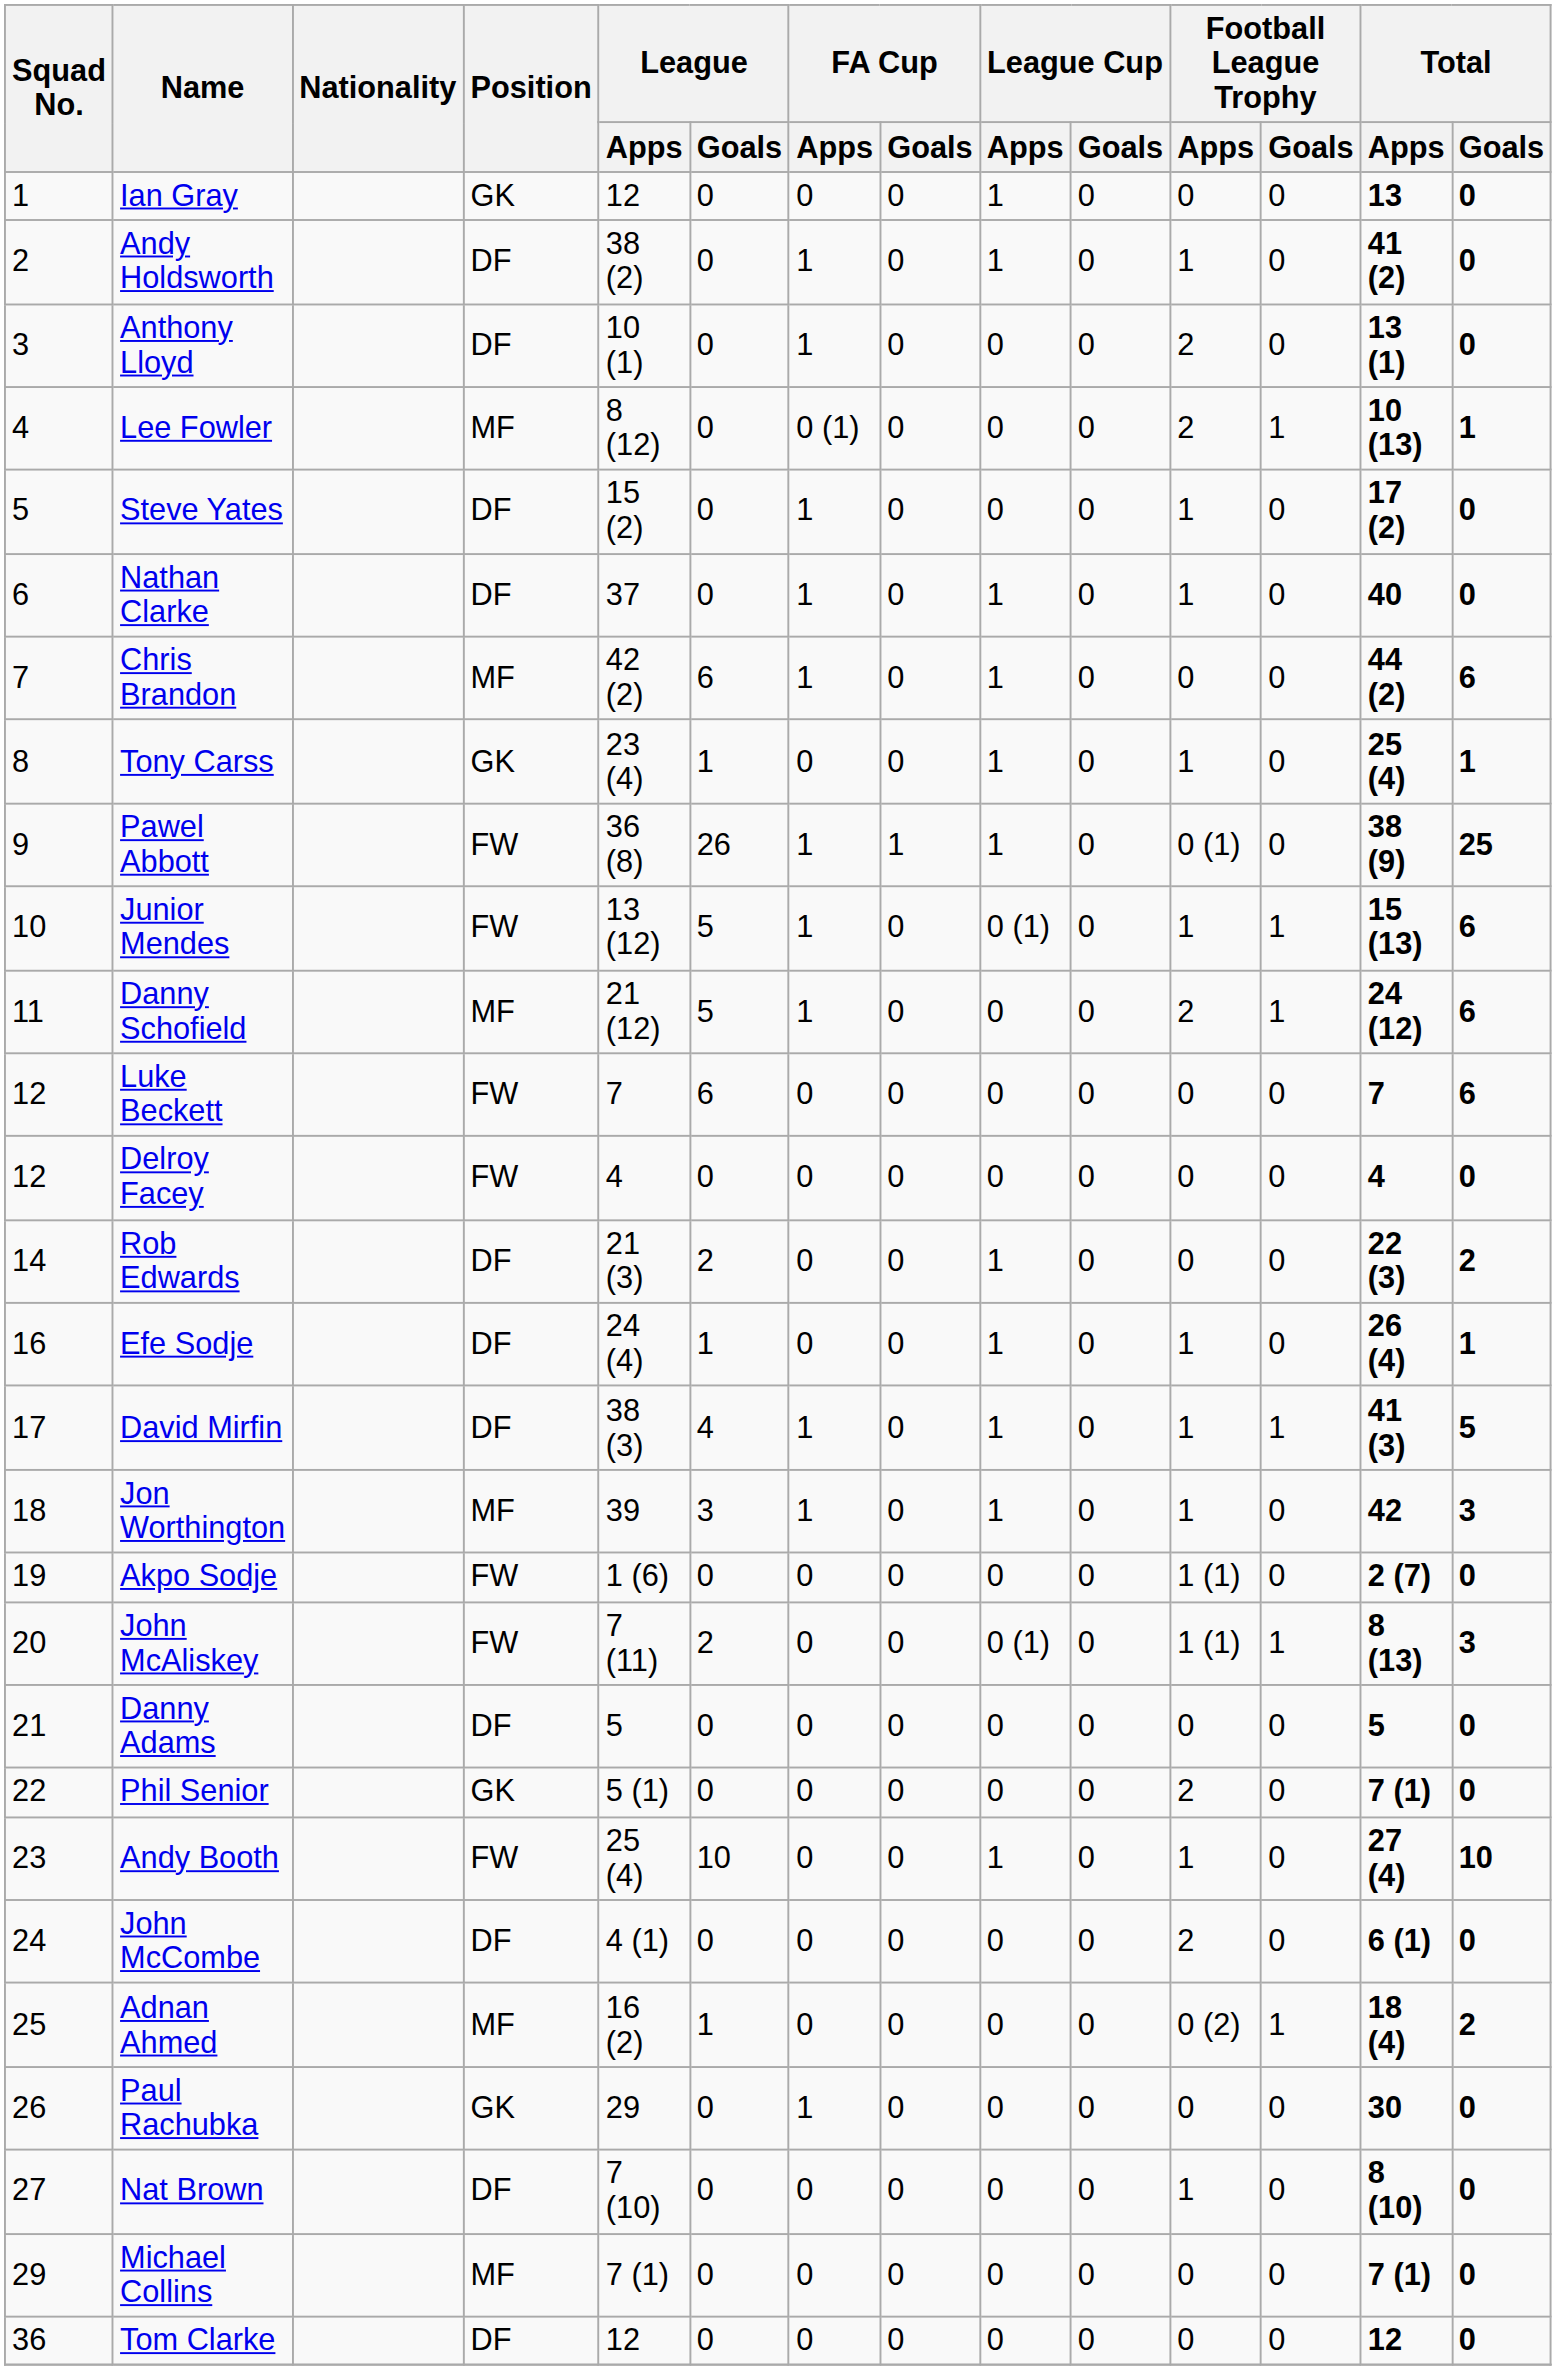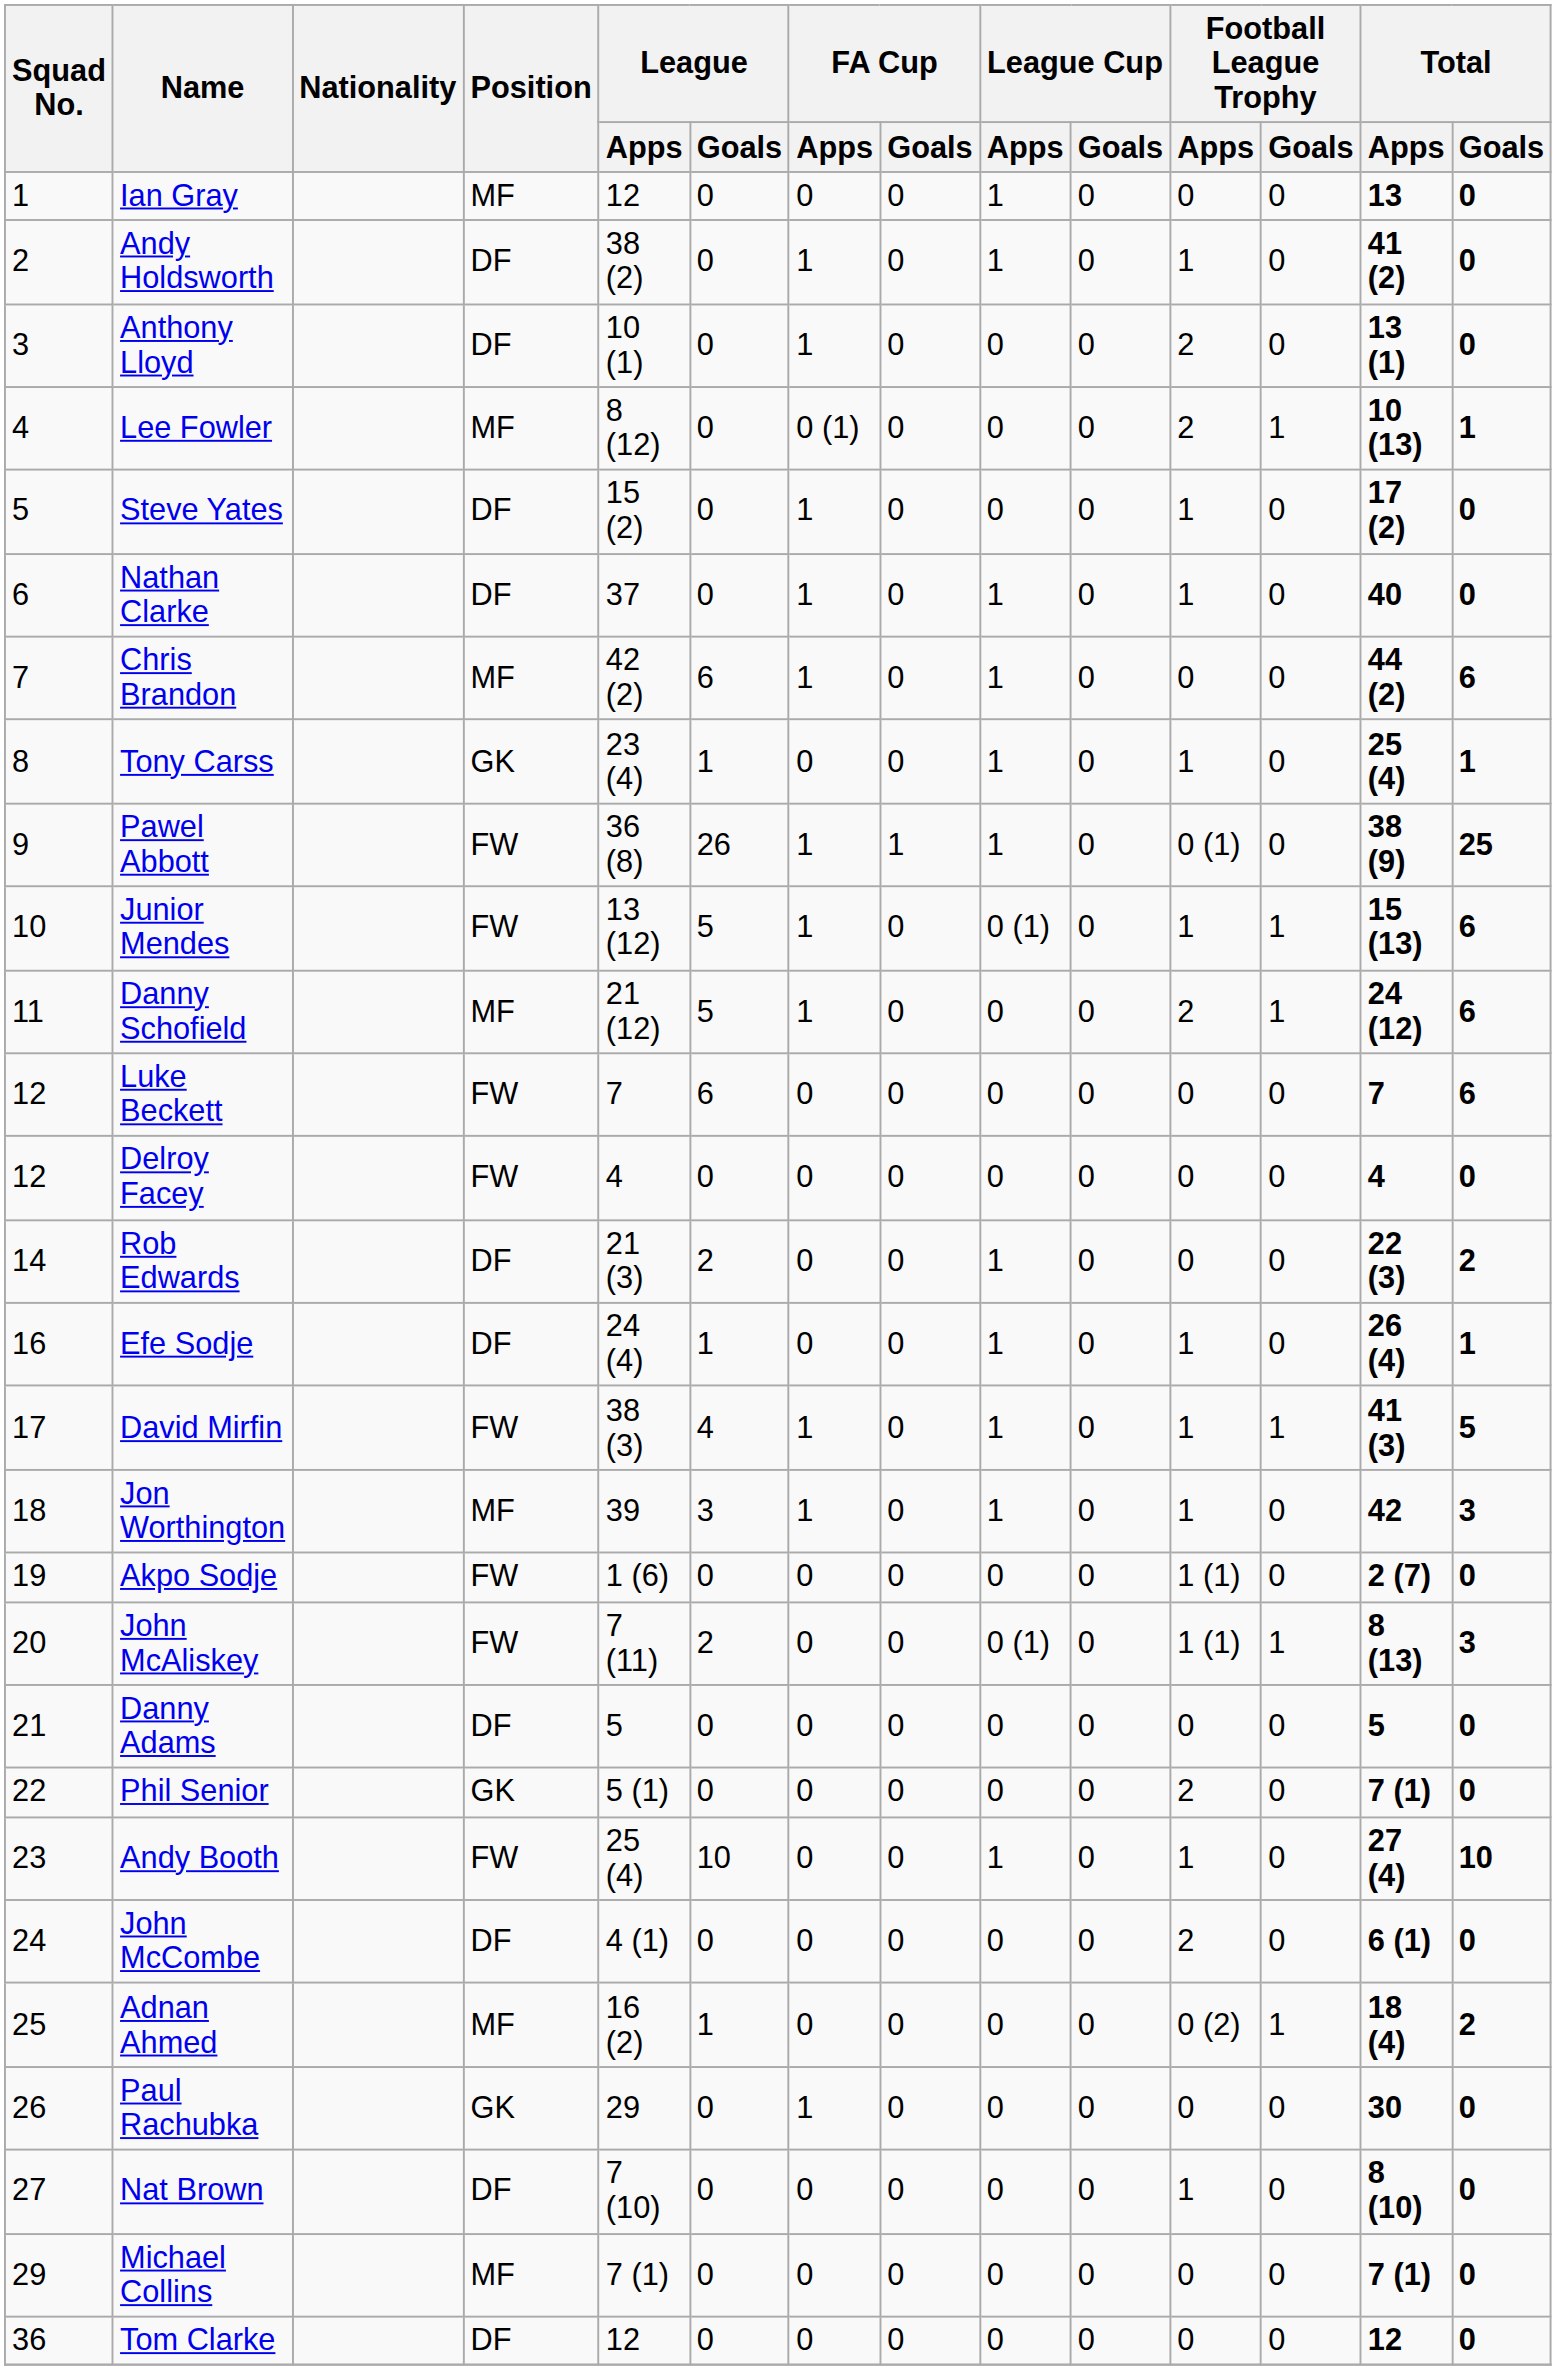 <table class="wikitable sortable">
 <tr>
 <th scope=col rowspan=2>Squad No.</th>
 <th scope=col rowspan=2>Name</th>
 <th scope=col rowspan=2>Nationality</th>
 <th scope=col rowspan=2>Position</th>
 <th colspan=2>League</th>
 <th colspan=2>FA Cup</th>
 <th colspan=2>League Cup</th>
 <th colspan=2>Football League Trophy</th>
 <th colspan=2>Total</th>
 </tr>
 <tr>
 <th>Apps</th>
 <th>Goals</th>
 <th>Apps</th>
 <th>Goals</th>
 <th>Apps</th>
 <th>Goals</th>
 <th>Apps</th>
 <th>Goals</th>
 <th>Apps</th>
 <th>Goals</th>
 </tr>
 <tr>
 <td>1</td>
 <td><a href='#'>Ian Gray</a></td>
 <td></td>
-<td>GK</td>
+<td>MF</td>
 <td>12</td>
 <td>0</td>
 <td>0</td>
 <td>0</td>
 <td>1</td>
 <td>0</td>
 <td>0</td>
 <td>0</td>
 <td><strong>13</strong></td>
 <td><strong>0</strong></td>
 </tr>
 <tr>
 <td>2</td>
 <td><a href='#'>Andy Holdsworth</a></td>
 <td></td>
 <td>DF</td>
 <td>38 (2)</td>
 <td>0</td>
 <td>1</td>
 <td>0</td>
 <td>1</td>
 <td>0</td>
 <td>1</td>
 <td>0</td>
 <td><strong>41 (2)</strong></td>
 <td><strong>0</strong></td>
 </tr>
 <tr>
 <td>3</td>
 <td><a href='#'>Anthony Lloyd</a></td>
 <td></td>
 <td>DF</td>
 <td>10 (1)</td>
 <td>0</td>
 <td>1</td>
 <td>0</td>
 <td>0</td>
 <td>0</td>
 <td>2</td>
 <td>0</td>
 <td><strong>13 (1)</strong></td>
 <td><strong>0</strong></td>
 </tr>
 <tr>
 <td>4</td>
 <td><a href='#'>Lee Fowler</a></td>
 <td></td>
 <td>MF</td>
 <td>8 (12)</td>
 <td>0</td>
 <td>0 (1)</td>
 <td>0</td>
 <td>0</td>
 <td>0</td>
 <td>2</td>
 <td>1</td>
 <td><strong>10 (13)</strong></td>
 <td><strong>1</strong></td>
 </tr>
 <tr>
 <td>5</td>
 <td><a href='#'>Steve Yates</a></td>
 <td></td>
 <td>DF</td>
 <td>15 (2)</td>
 <td>0</td>
 <td>1</td>
 <td>0</td>
 <td>0</td>
 <td>0</td>
 <td>1</td>
 <td>0</td>
 <td><strong>17 (2)</strong></td>
 <td><strong>0</strong></td>
 </tr>
 <tr>
 <td>6</td>
 <td><a href='#'>Nathan Clarke</a></td>
 <td></td>
 <td>DF</td>
 <td>37</td>
 <td>0</td>
 <td>1</td>
 <td>0</td>
 <td>1</td>
 <td>0</td>
 <td>1</td>
 <td>0</td>
 <td><strong>40</strong></td>
 <td><strong>0</strong></td>
 </tr>
 <tr>
 <td>7</td>
 <td><a href='#'>Chris Brandon</a></td>
 <td></td>
 <td>MF</td>
 <td>42 (2)</td>
 <td>6</td>
 <td>1</td>
 <td>0</td>
 <td>1</td>
 <td>0</td>
 <td>0</td>
 <td>0</td>
 <td><strong>44 (2)</strong></td>
 <td><strong>6</strong></td>
 </tr>
 <tr>
 <td>8</td>
 <td><a href='#'>Tony Carss</a></td>
 <td></td>
 <td>GK</td>
 <td>23 (4)</td>
 <td>1</td>
 <td>0</td>
 <td>0</td>
 <td>1</td>
 <td>0</td>
 <td>1</td>
 <td>0</td>
 <td><strong>25 (4)</strong></td>
 <td><strong>1</strong></td>
 </tr>
 <tr>
 <td>9</td>
 <td><a href='#'>Pawel Abbott</a></td>
 <td></td>
 <td>FW</td>
 <td>36 (8)</td>
 <td>26</td>
 <td>1</td>
 <td>1</td>
 <td>1</td>
 <td>0</td>
 <td>0 (1)</td>
 <td>0</td>
 <td><strong>38 (9)</strong></td>
 <td><strong>25</strong></td>
 </tr>
 <tr>
 <td>10</td>
 <td><a href='#'>Junior Mendes</a></td>
 <td></td>
 <td>FW</td>
 <td>13 (12)</td>
 <td>5</td>
 <td>1</td>
 <td>0</td>
 <td>0 (1)</td>
 <td>0</td>
 <td>1</td>
 <td>1</td>
 <td><strong>15 (13)</strong></td>
 <td><strong>6</strong></td>
 </tr>
 <tr>
 <td>11</td>
 <td><a href='#'>Danny Schofield</a></td>
 <td></td>
 <td>MF</td>
 <td>21 (12)</td>
 <td>5</td>
 <td>1</td>
 <td>0</td>
 <td>0</td>
 <td>0</td>
 <td>2</td>
 <td>1</td>
 <td><strong>24 (12)</strong></td>
 <td><strong>6</strong></td>
 </tr>
 <tr>
 <td>12</td>
 <td><a href='#'>Luke Beckett</a></td>
 <td></td>
 <td>FW</td>
 <td>7</td>
 <td>6</td>
 <td>0</td>
 <td>0</td>
 <td>0</td>
 <td>0</td>
 <td>0</td>
 <td>0</td>
 <td><strong>7</strong></td>
 <td><strong>6</strong></td>
 </tr>
 <tr>
 <td>12</td>
 <td><a href='#'>Delroy Facey</a></td>
 <td></td>
 <td>FW</td>
 <td>4</td>
 <td>0</td>
 <td>0</td>
 <td>0</td>
 <td>0</td>
 <td>0</td>
 <td>0</td>
 <td>0</td>
 <td><strong>4</strong></td>
 <td><strong>0</strong></td>
 </tr>
 <tr>
 <td>14</td>
 <td><a href='#'>Rob Edwards</a></td>
 <td></td>
 <td>DF</td>
 <td>21 (3)</td>
 <td>2</td>
 <td>0</td>
 <td>0</td>
 <td>1</td>
 <td>0</td>
 <td>0</td>
 <td>0</td>
 <td><strong>22 (3)</strong></td>
 <td><strong>2</strong></td>
 </tr>
 <tr>
 <td>16</td>
 <td><a href='#'>Efe Sodje</a></td>
 <td></td>
 <td>DF</td>
 <td>24 (4)</td>
 <td>1</td>
 <td>0</td>
 <td>0</td>
 <td>1</td>
 <td>0</td>
 <td>1</td>
 <td>0</td>
 <td><strong>26 (4)</strong></td>
 <td><strong>1</strong></td>
 </tr>
 <tr>
 <td>17</td>
 <td><a href='#'>David Mirfin</a></td>
 <td></td>
-<td>DF</td>
+<td>FW</td>
 <td>38 (3)</td>
 <td>4</td>
 <td>1</td>
 <td>0</td>
 <td>1</td>
 <td>0</td>
 <td>1</td>
 <td>1</td>
 <td><strong>41 (3)</strong></td>
 <td><strong>5</strong></td>
 </tr>
 <tr>
 <td>18</td>
 <td><a href='#'>Jon Worthington</a></td>
 <td></td>
 <td>MF</td>
 <td>39</td>
 <td>3</td>
 <td>1</td>
 <td>0</td>
 <td>1</td>
 <td>0</td>
 <td>1</td>
 <td>0</td>
 <td><strong>42</strong></td>
 <td><strong>3</strong></td>
 </tr>
 <tr>
 <td>19</td>
 <td><a href='#'>Akpo Sodje</a></td>
 <td></td>
 <td>FW</td>
 <td>1 (6)</td>
 <td>0</td>
 <td>0</td>
 <td>0</td>
 <td>0</td>
 <td>0</td>
 <td>1 (1)</td>
 <td>0</td>
 <td><strong>2 (7)</strong></td>
 <td><strong>0</strong></td>
 </tr>
 <tr>
 <td>20</td>
 <td><a href='#'>John McAliskey</a></td>
 <td></td>
 <td>FW</td>
 <td>7 (11)</td>
 <td>2</td>
 <td>0</td>
 <td>0</td>
 <td>0 (1)</td>
 <td>0</td>
 <td>1 (1)</td>
 <td>1</td>
 <td><strong>8 (13)</strong></td>
 <td><strong>3</strong></td>
 </tr>
 <tr>
 <td>21</td>
 <td><a href='#'>Danny Adams</a></td>
 <td></td>
 <td>DF</td>
 <td>5</td>
 <td>0</td>
 <td>0</td>
 <td>0</td>
 <td>0</td>
 <td>0</td>
 <td>0</td>
 <td>0</td>
 <td><strong>5</strong></td>
 <td><strong>0</strong></td>
 </tr>
 <tr>
 <td>22</td>
 <td><a href='#'>Phil Senior</a></td>
 <td></td>
 <td>GK</td>
 <td>5 (1)</td>
 <td>0</td>
 <td>0</td>
 <td>0</td>
 <td>0</td>
 <td>0</td>
 <td>2</td>
 <td>0</td>
 <td><strong>7 (1)</strong></td>
 <td><strong>0</strong></td>
 </tr>
 <tr>
 <td>23</td>
 <td><a href='#'>Andy Booth</a></td>
 <td></td>
 <td>FW</td>
 <td>25 (4)</td>
 <td>10</td>
 <td>0</td>
 <td>0</td>
 <td>1</td>
 <td>0</td>
 <td>1</td>
 <td>0</td>
 <td><strong>27 (4)</strong></td>
 <td><strong>10</strong></td>
 </tr>
 <tr>
 <td>24</td>
 <td><a href='#'>John McCombe</a></td>
 <td></td>
 <td>DF</td>
 <td>4 (1)</td>
 <td>0</td>
 <td>0</td>
 <td>0</td>
 <td>0</td>
 <td>0</td>
 <td>2</td>
 <td>0</td>
 <td><strong>6 (1)</strong></td>
 <td><strong>0</strong></td>
 </tr>
 <tr>
 <td>25</td>
 <td><a href='#'>Adnan Ahmed</a></td>
 <td></td>
 <td>MF</td>
 <td>16 (2)</td>
 <td>1</td>
 <td>0</td>
 <td>0</td>
 <td>0</td>
 <td>0</td>
 <td>0 (2)</td>
 <td>1</td>
 <td><strong>18 (4)</strong></td>
 <td><strong>2</strong></td>
 </tr>
 <tr>
 <td>26</td>
 <td><a href='#'>Paul Rachubka</a></td>
 <td></td>
 <td>GK</td>
 <td>29</td>
 <td>0</td>
 <td>1</td>
 <td>0</td>
 <td>0</td>
 <td>0</td>
 <td>0</td>
 <td>0</td>
 <td><strong>30</strong></td>
 <td><strong>0</strong></td>
 </tr>
 <tr>
 <td>27</td>
 <td><a href='#'>Nat Brown</a></td>
 <td></td>
 <td>DF</td>
 <td>7 (10)</td>
 <td>0</td>
 <td>0</td>
 <td>0</td>
 <td>0</td>
 <td>0</td>
 <td>1</td>
 <td>0</td>
 <td><strong>8 (10)</strong></td>
 <td><strong>0</strong></td>
 </tr>
 <tr>
 <td>29</td>
 <td><a href='#'>Michael Collins</a></td>
 <td></td>
 <td>MF</td>
 <td>7 (1)</td>
 <td>0</td>
 <td>0</td>
 <td>0</td>
 <td>0</td>
 <td>0</td>
 <td>0</td>
 <td>0</td>
 <td><strong>7 (1)</strong></td>
 <td><strong>0</strong></td>
 </tr>
 <tr>
 <td>36</td>
 <td><a href='#'>Tom Clarke</a></td>
 <td></td>
 <td>DF</td>
 <td>12</td>
 <td>0</td>
 <td>0</td>
 <td>0</td>
 <td>0</td>
 <td>0</td>
 <td>0</td>
 <td>0</td>
 <td><strong>12</strong></td>
 <td><strong>0</strong></td>
 </tr>
 <tr>
 </tr>
 </table>
